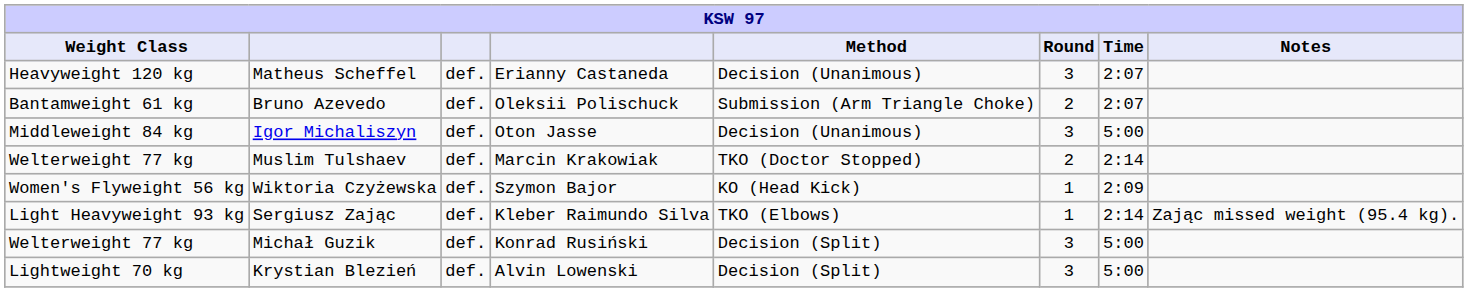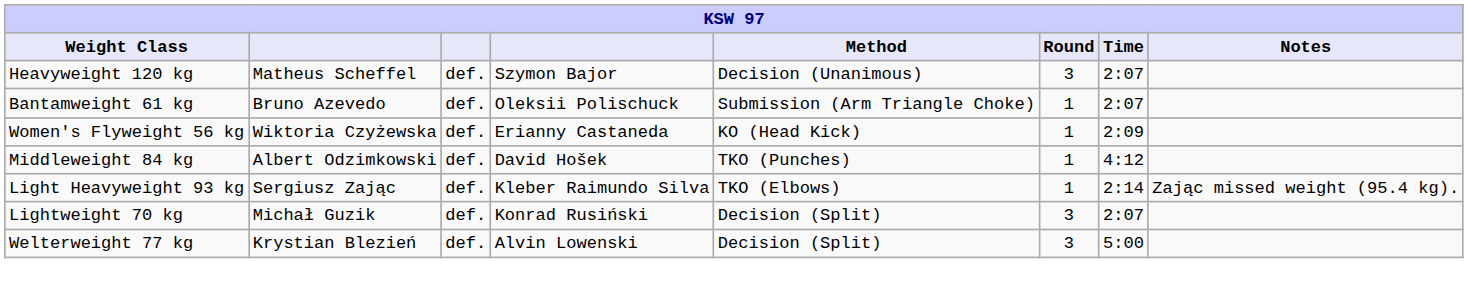 <table class="wikitable" style="font-size: 80%;">
 <tr>
 <th colspan="8" style="background-color: #ccf; color: #000080; text-align: center;"><strong>KSW 97</strong></th>
 </tr>
 <tr>
 <th colspan="1" style="background-color: #E6E8FA; color: #000000; text-align: center;">Weight Class</th>
 <th colspan="1" style="background-color: #E6E8FA; color: #000000; text-align: center;"></th>
 <th colspan="1" style="background-color: #E6E8FA; color: #000000; text-align: center;"></th>
 <th colspan="1" style="background-color: #E6E8FA; color: #000000; text-align: center;"></th>
 <th colspan="1" style="background-color: #E6E8FA; color: #000000; text-align: center;">Method</th>
 <th colspan="1" style="background-color: #E6E8FA; color: #000000; text-align: center;">Round</th>
 <th colspan="1" style="background-color: #E6E8FA; color: #000000; text-align: center;">Time</th>
 <th colspan="1" style="background-color: #E6E8FA; color: #000000; text-align: center;">Notes</th>
 </tr>
 <tr>
 <td>Heavyweight 120 kg</td>
 <td> Matheus Scheffel</td>
 <td align=center>def.</td>
-<td> Erianny Castaneda</td>
+<td> Szymon Bajor</td>
 <td>Decision (Unanimous)</td>
 <td align=center>3</td>
 <td align=center>2:07</td>
 <td></td>
 </tr>
 <tr>
 <td>Bantamweight 61 kg</td>
 <td> Bruno Azevedo</td>
 <td align=center>def.</td>
 <td> Oleksii Polischuck</td>
 <td>Submission (Arm Triangle Choke)</td>
-<td align=center>2</td>
+<td align=center>1</td>
 <td align=center>2:07</td>
-<td></td>
-</tr>
-<tr>
-<td>Middleweight 84 kg</td>
-<td> <a href='#'>Igor Michaliszyn</a></td>
-<td align=center>def.</td>
-<td> Oton Jasse</td>
-<td>Decision (Unanimous)</td>
-<td align=center>3</td>
-<td align=center>5:00</td>
-<td></td>
-</tr>
-<tr>
-<td>Welterweight 77 kg</td>
-<td> Muslim Tulshaev</td>
-<td align=center>def.</td>
-<td> Marcin Krakowiak</td>
-<td>TKO (Doctor Stopped)</td>
-<td align=center>2</td>
-<td align=center>2:14</td>
 <td></td>
 </tr>
 <tr>
 <td>Women's Flyweight 56 kg</td>
 <td> Wiktoria Czyżewska</td>
 <td align=center>def.</td>
-<td> Szymon Bajor</td>
+<td> Erianny Castaneda</td>
 <td>KO (Head Kick)</td>
 <td align=center>1</td>
 <td align=center>2:09</td>
+<td></td>
+</tr>
+<tr>
+<td>Middleweight 84 kg</td>
+<td> Albert Odzimkowski</td>
+<td align=center>def.</td>
+<td> David Hošek</td>
+<td>TKO (Punches)</td>
+<td align=center>1</td>
+<td align=center>4:12</td>
 <td></td>
 </tr>
 <tr>
 <td>Light Heavyweight 93 kg</td>
 <td> Sergiusz Zając</td>
 <td align=center>def.</td>
 <td> Kleber Raimundo Silva</td>
 <td>TKO (Elbows)</td>
 <td align=center>1</td>
 <td align=center>2:14</td>
 <td>Zając missed weight (95.4 kg).</td>
 </tr>
 <tr>
-<td>Welterweight 77 kg</td>
+<td>Lightweight 70 kg</td>
 <td> Michał Guzik</td>
 <td align=center>def.</td>
 <td> Konrad Rusiński</td>
 <td>Decision (Split)</td>
 <td align=center>3</td>
-<td align=center>5:00</td>
+<td align=center>2:07</td>
 <td></td>
 </tr>
 <tr>
-<td>Lightweight 70 kg</td>
+<td>Welterweight 77 kg</td>
 <td> Krystian Blezień</td>
 <td align=center>def.</td>
 <td> Alvin Lowenski</td>
 <td>Decision (Split)</td>
 <td align=center>3</td>
 <td align=center>5:00</td>
 <td></td>
 </tr>
 </table>
